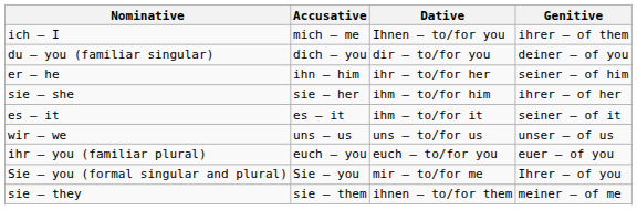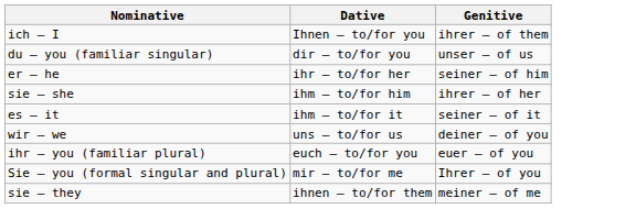 <table class="wikitable">
 <tr>
 <th>Nominative</th>
-<th>Accusative</th>
 <th>Dative</th>
 <th>Genitive</th>
 </tr>
 <tr>
 <td>ich – I</td>
-<td>mich – me</td>
 <td>Ihnen – to/for you</td>
 <td>ihrer – of them</td>
 </tr>
 <tr>
 <td>du – you (familiar singular)</td>
-<td>dich – you</td>
 <td>dir – to/for you</td>
-<td>deiner – of you</td>
+<td>unser – of us</td>
 </tr>
 <tr>
 <td>er – he</td>
-<td>ihn – him</td>
 <td>ihr – to/for her</td>
 <td>seiner – of him</td>
 </tr>
 <tr>
 <td>sie – she</td>
-<td>sie – her</td>
 <td>ihm – to/for him</td>
 <td>ihrer – of her</td>
 </tr>
 <tr>
-<td>es – it</td>
 <td>es – it</td>
 <td>ihm – to/for it</td>
 <td>seiner – of it</td>
 </tr>
 <tr>
 <td>wir – we</td>
-<td>uns – us</td>
 <td>uns – to/for us</td>
-<td>unser – of us</td>
+<td>deiner – of you</td>
 </tr>
 <tr>
 <td>ihr – you (familiar plural)</td>
-<td>euch – you</td>
 <td>euch – to/for you</td>
 <td>euer – of you</td>
 </tr>
 <tr>
 <td>Sie – you (formal singular and plural)</td>
-<td>Sie – you</td>
 <td>mir – to/for me</td>
 <td>Ihrer – of you</td>
 </tr>
 <tr>
 <td>sie – they</td>
-<td>sie – them</td>
 <td>ihnen – to/for them</td>
 <td>meiner – of me</td>
 </tr>
 </table>
